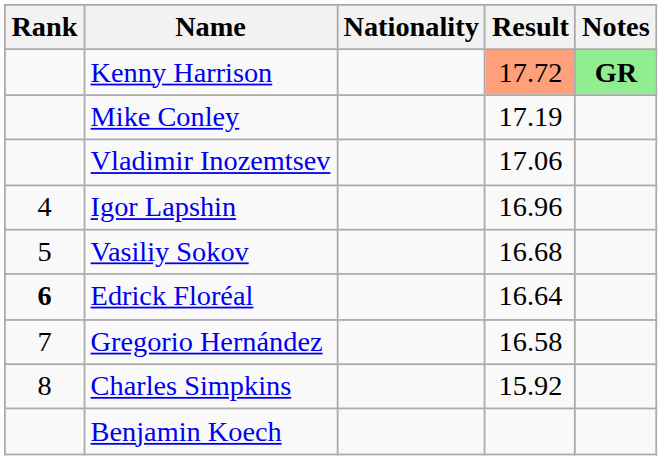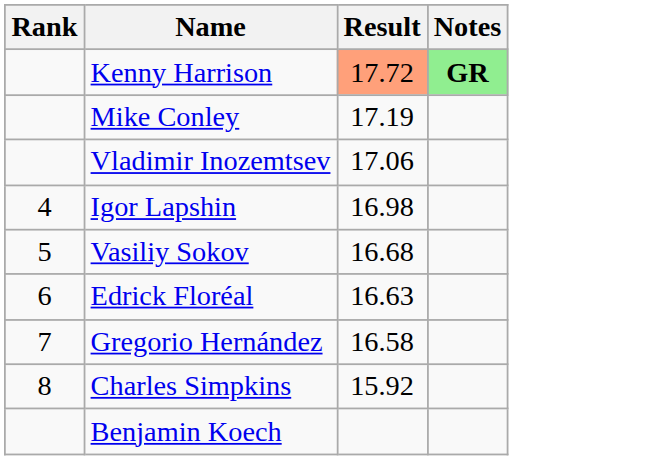 <table class="wikitable sortable" style="text-align:center">
 <tr>
 <th>Rank</th>
 <th>Name</th>
-<th>Nationality</th>
 <th>Result</th>
 <th>Notes</th>
 </tr>
 <tr>
 <td></td>
 <td align=left><a href='#'>Kenny Harrison</a></td>
-<td align=left></td>
 <td style="background: lightsalmon;">17.72</td>
 <td style="background: lightgreen;"><strong>GR</strong></td>
 </tr>
 <tr>
 <td></td>
 <td align=left><a href='#'>Mike Conley</a></td>
-<td align=left></td>
 <td>17.19</td>
 <td></td>
 </tr>
 <tr>
 <td></td>
 <td align=left><a href='#'>Vladimir Inozemtsev</a></td>
-<td align=left></td>
 <td>17.06</td>
 <td></td>
 </tr>
 <tr>
 <td>4</td>
 <td align=left><a href='#'>Igor Lapshin</a></td>
-<td align=left></td>
-<td>16.96</td>
+<td>16.98</td>
 <td></td>
 </tr>
 <tr>
 <td>5</td>
 <td align=left><a href='#'>Vasiliy Sokov</a></td>
-<td align=left></td>
 <td>16.68</td>
 <td></td>
 </tr>
 <tr>
-<td><strong>6</strong></td>
+<td>6</td>
 <td align=left><a href='#'>Edrick Floréal</a></td>
-<td align=left></td>
-<td>16.64</td>
+<td>16.63</td>
 <td></td>
 </tr>
 <tr>
 <td>7</td>
 <td align=left><a href='#'>Gregorio Hernández</a></td>
-<td align=left></td>
 <td>16.58</td>
 <td></td>
 </tr>
 <tr>
 <td>8</td>
 <td align=left><a href='#'>Charles Simpkins</a></td>
-<td align=left></td>
 <td>15.92</td>
 <td></td>
 </tr>
 <tr>
 <td></td>
 <td align=left><a href='#'>Benjamin Koech</a></td>
-<td align=left></td>
 <td></td>
 <td></td>
 </tr>
 </table>
